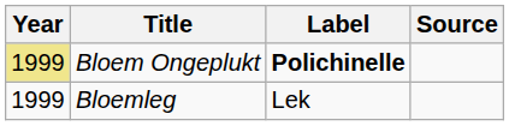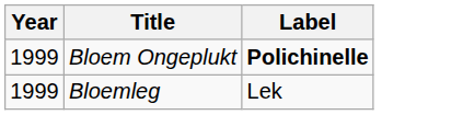 <table class="wikitable">
 <tr>
 <th>Year</th>
 <th>Title</th>
 <th>Label</th>
-<th>Source</th>
 </tr>
 <tr>
-<td style="background: khaki;">1999</td>
+<td>1999</td>
 <td><em>Bloem Ongeplukt</em></td>
 <td><strong>Polichinelle</strong></td>
-<td></td>
 </tr>
 <tr>
 <td>1999</td>
 <td><em>Bloemleg</em></td>
 <td>Lek</td>
-<td></td>
 </tr>
 </table>
